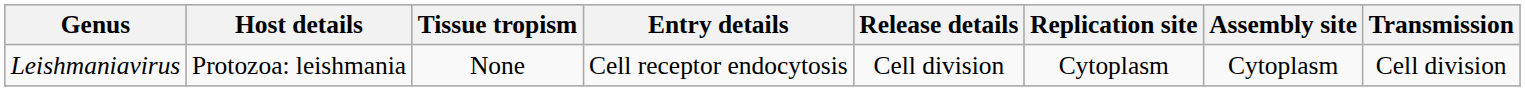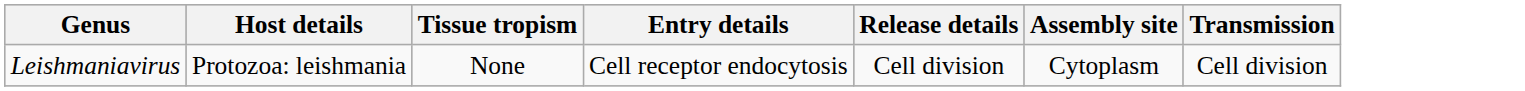 <table class="wikitable sortable" style="text-align:center">
 <tr>
 <th>Genus</th>
 <th>Host details</th>
 <th>Tissue tropism</th>
 <th>Entry details</th>
 <th>Release details</th>
-<th>Replication site</th>
 <th>Assembly site</th>
 <th>Transmission</th>
 </tr>
 <tr>
 <td><em>Leishmaniavirus</em></td>
 <td>Protozoa: leishmania</td>
 <td>None</td>
 <td>Cell receptor endocytosis</td>
 <td>Cell division</td>
 <td>Cytoplasm</td>
-<td>Cytoplasm</td>
 <td>Cell division</td>
 </tr>
 </table>
